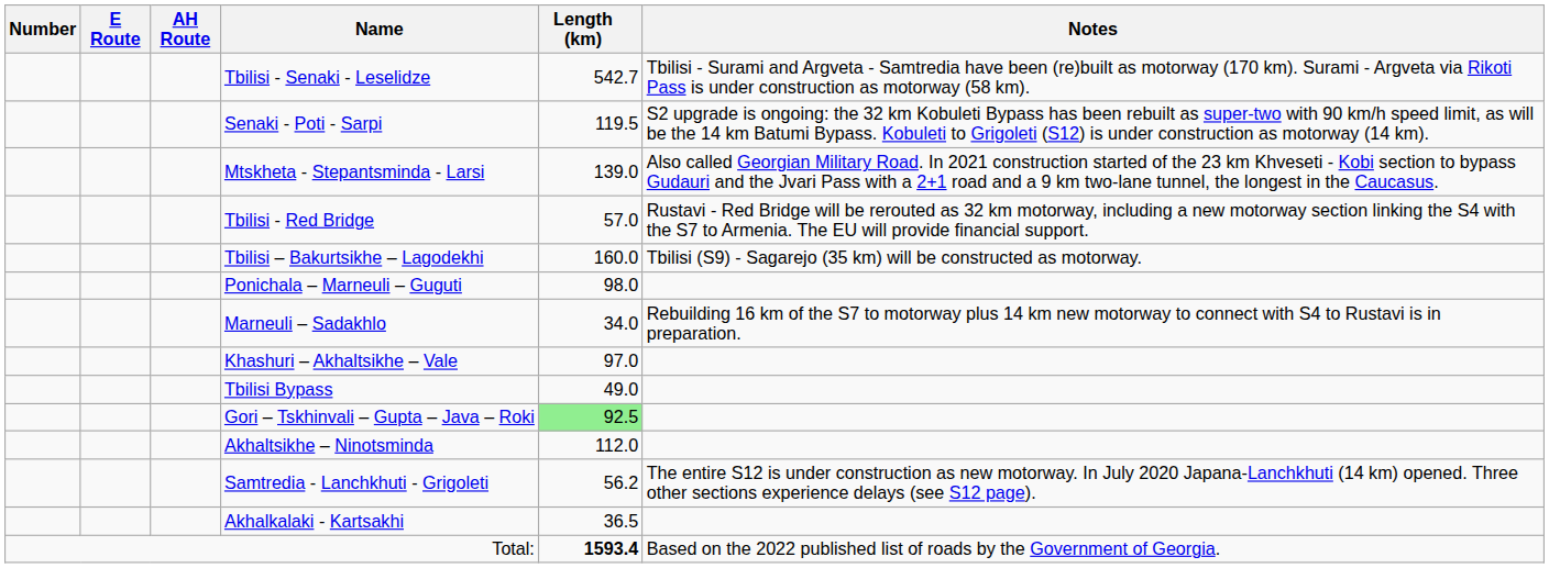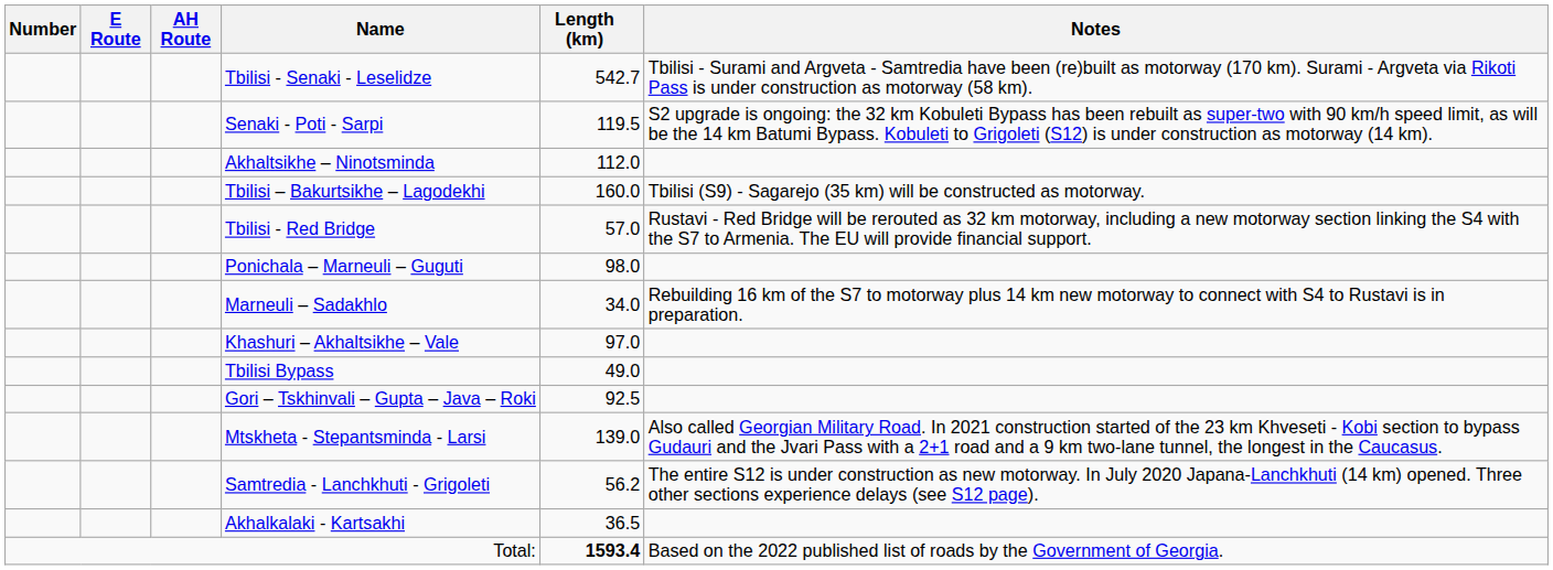 <table class="wikitable sortable" style="font-size:90%;">
 <tr>
 <th>Number</th>
 <th style="width: 50px;"><a href='#'>E Route</a></th>
 <th style="width: 50px;"><a href='#'>AH Route</a></th>
 <th class="unsortable">Name</th>
 <th style="padding-right: 15px;">Length (km)</th>
 <th class="unsortable">Notes</th>
 </tr>
 <tr>
 <td align="left"><br></td>
 <td align="center">  </td>
 <td><br><br></td>
 <td style="white-space:nowrap"><a href='#'>Tbilisi</a> - <a href='#'>Senaki</a> - <a href='#'>Leselidze</a></td>
 <td align="right">542.7</td>
 <td>Tbilisi - Surami and Argveta - Samtredia have been (re)built as motorway (170 km). Surami - Argveta via <a href='#'>Rikoti Pass</a> is under construction as motorway (58 km).</td>
 </tr>
 <tr>
 <td align="center"></td>
 <td align="center"> </td>
 <td></td>
 <td style="white-space:nowrap"><a href='#'>Senaki</a> - <a href='#'>Poti</a> - <a href='#'>Sarpi</a></td>
 <td align="right">119.5</td>
 <td>S2 upgrade is ongoing: the 32 km Kobuleti Bypass has been rebuilt as <a href='#'>super-two</a> with 90 km/h speed limit, as will be the 14 km Batumi Bypass. <a href='#'>Kobuleti</a> to <a href='#'>Grigoleti</a> (<a href='#'>S12</a>) is under construction as motorway (14 km).</td>
 </tr>
 <tr>
 <td align="center"></td>
 <td align="center"></td>
 <td></td>
-<td style="white-space:nowrap"><a href='#'>Mtskheta</a> - <a href='#'>Stepantsminda</a> - <a href='#'>Larsi</a></td>
-<td align="right">139.0</td>
-<td>Also called <a href='#'>Georgian Military Road</a>. In 2021 construction started of the 23 km Khveseti - <a href='#'>Kobi</a> section to bypass <a href='#'>Gudauri</a> and the Jvari Pass with a <a href='#'>2+1</a> road and a 9 km two-lane tunnel, the longest in the <a href='#'>Caucasus</a>.</td>
+<td><a href='#'>Akhaltsikhe</a> – <a href='#'>Ninotsminda</a></td>
+<td align="right">112.0</td>
+<td></td>
+</tr>
+<tr>
+<td align="center"></td>
+<td></td>
+<td></td>
+<td style="white-space:nowrap"><a href='#'>Tbilisi</a> – <a href='#'>Bakurtsikhe</a> – <a href='#'>Lagodekhi</a></td>
+<td align="right">160.0</td>
+<td>Tbilisi (S9) - Sagarejo (35 km) will be constructed as motorway.</td>
 </tr>
 <tr>
 <td align="center"></td>
 <td align="center"> </td>
 <td><br></td>
 <td style="white-space:nowrap"><a href='#'>Tbilisi</a> - <a href='#'>Red Bridge</a></td>
 <td align="right">57.0</td>
 <td>Rustavi - Red Bridge will be rerouted as 32 km motorway, including a new motorway section linking the S4 with the S7 to Armenia. The EU will provide financial support.</td>
-</tr>
-<tr>
-<td align="center"></td>
-<td></td>
-<td></td>
-<td style="white-space:nowrap"><a href='#'>Tbilisi</a> – <a href='#'>Bakurtsikhe</a> – <a href='#'>Lagodekhi</a></td>
-<td align="right">160.0</td>
-<td>Tbilisi (S9) - Sagarejo (35 km) will be constructed as motorway.</td>
 </tr>
 <tr>
 <td align="center"></td>
 <td align="center"></td>
 <td></td>
 <td><a href='#'>Ponichala</a> – <a href='#'>Marneuli</a> – <a href='#'>Guguti</a></td>
 <td align="right">98.0</td>
 <td></td>
 </tr>
 <tr>
 <td align="center"></td>
 <td align="center"></td>
 <td></td>
 <td style="white-space:nowrap"><a href='#'>Marneuli</a> – <a href='#'>Sadakhlo</a></td>
 <td align="right">34.0</td>
 <td>Rebuilding 16 km of the S7 to motorway plus 14 km new motorway to connect with S4 to Rustavi is in preparation.</td>
 </tr>
 <tr>
 <td align="center"></td>
 <td align="center"></td>
 <td></td>
 <td style="white-space:nowrap"><a href='#'>Khashuri</a> – <a href='#'>Akhaltsikhe</a> – <a href='#'>Vale</a></td>
 <td align="right">97.0</td>
 <td></td>
 </tr>
 <tr>
 <td align="center"></td>
 <td align="center"> </td>
 <td><br></td>
 <td style="white-space:nowrap"><a href='#'>Tbilisi Bypass</a></td>
 <td align="right">49.0</td>
 <td></td>
 </tr>
 <tr>
 <td align="center"></td>
 <td></td>
 <td></td>
 <td style="white-space:nowrap"><a href='#'>Gori</a> – <a href='#'>Tskhinvali</a> – <a href='#'>Gupta</a> – <a href='#'>Java</a> – <a href='#'>Roki</a></td>
-<td align="right" style="background: lightgreen;">92.5</td>
+<td align="right">92.5</td>
 <td></td>
 </tr>
 <tr>
 <td align="center"></td>
 <td align="center"></td>
 <td></td>
-<td><a href='#'>Akhaltsikhe</a> – <a href='#'>Ninotsminda</a></td>
-<td align="right">112.0</td>
-<td></td>
+<td style="white-space:nowrap"><a href='#'>Mtskheta</a> - <a href='#'>Stepantsminda</a> - <a href='#'>Larsi</a></td>
+<td align="right">139.0</td>
+<td>Also called <a href='#'>Georgian Military Road</a>. In 2021 construction started of the 23 km Khveseti - <a href='#'>Kobi</a> section to bypass <a href='#'>Gudauri</a> and the Jvari Pass with a <a href='#'>2+1</a> road and a 9 km two-lane tunnel, the longest in the <a href='#'>Caucasus</a>.</td>
 </tr>
 <tr>
 <td align="left"><br></td>
 <td align="center"></td>
 <td></td>
 <td style="white-space:nowrap"><a href='#'>Samtredia</a> - <a href='#'>Lanchkhuti</a> - <a href='#'>Grigoleti</a></td>
 <td align="right">56.2</td>
 <td>The entire S12 is under construction as new motorway. In July 2020 Japana-<a href='#'>Lanchkhuti</a> (14 km) opened. Three other sections experience delays (see <a href='#'>S12 page</a>).</td>
 </tr>
 <tr>
 <td align="center"></td>
 <td></td>
 <td></td>
 <td style="white-space:nowrap"><a href='#'>Akhalkalaki</a> - <a href='#'>Kartsakhi</a></td>
 <td align="right">36.5</td>
 <td></td>
 </tr>
 <tr>
 <td colspan=4 align="right">Total:</td>
 <td align="right"><strong>1593.4</strong></td>
 <td>Based on the 2022 published list of roads by the <a href='#'>Government of Georgia</a>.</td>
 </tr>
 </table>
